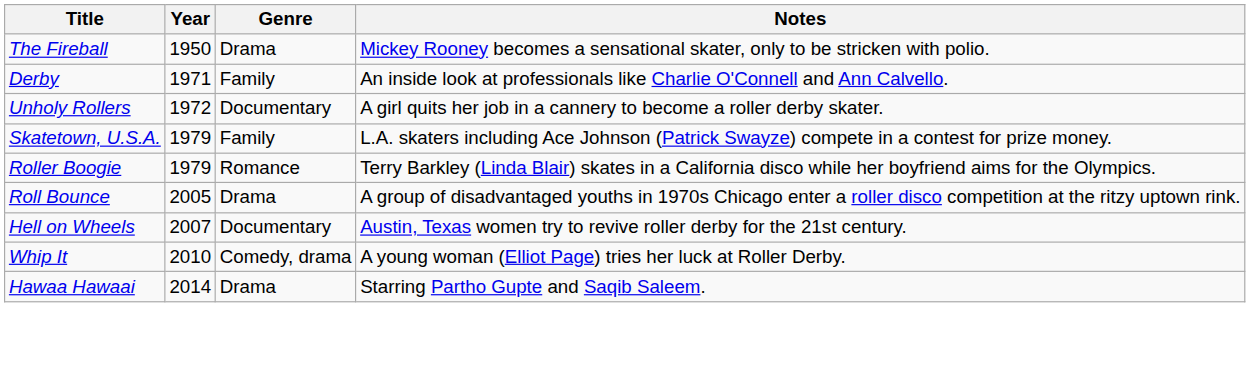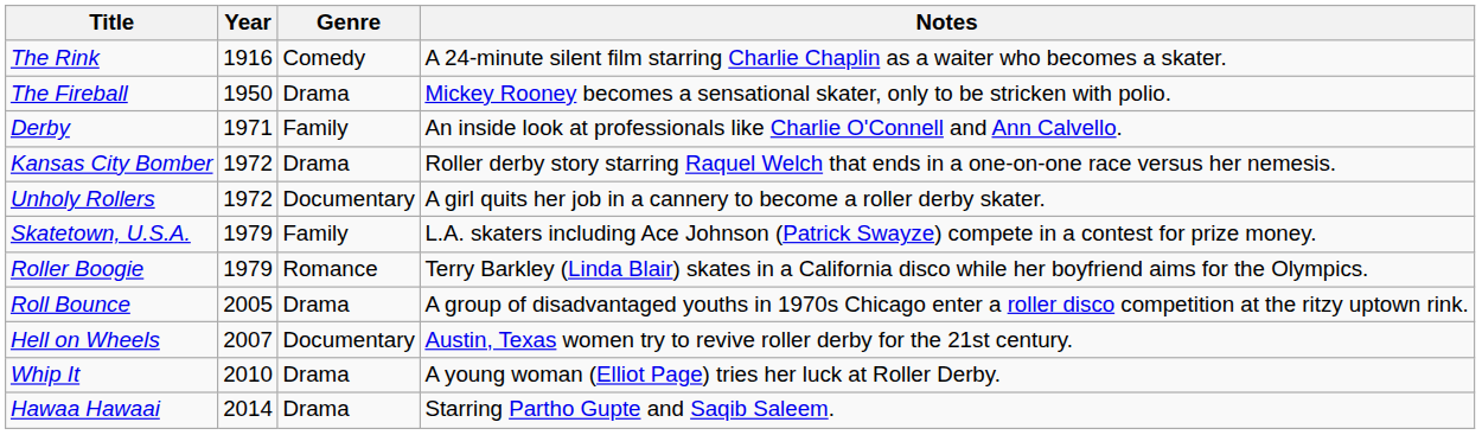 <table class="wikitable sortable">
 <tr>
 <th>Title</th>
 <th>Year</th>
 <th>Genre</th>
 <th>Notes</th>
+</tr>
+<tr>
+<td><em><a href='#'>The Rink</a></em></td>
+<td>1916</td>
+<td>Comedy</td>
+<td>A 24-minute silent film starring <a href='#'>Charlie Chaplin</a> as a waiter who becomes a skater.</td>
 </tr>
 <tr>
 <td><em><a href='#'>The Fireball</a></em></td>
 <td>1950</td>
 <td>Drama</td>
 <td><a href='#'>Mickey Rooney</a> becomes a sensational skater, only to be stricken with polio.</td>
 </tr>
 <tr>
 <td><em><a href='#'>Derby</a></em></td>
 <td>1971</td>
 <td>Family</td>
 <td>An inside look at professionals like <a href='#'>Charlie O'Connell</a> and <a href='#'>Ann Calvello</a>.</td>
+</tr>
+<tr>
+<td><em><a href='#'>Kansas City Bomber</a></em></td>
+<td>1972</td>
+<td>Drama</td>
+<td>Roller derby story starring <a href='#'>Raquel Welch</a> that ends in a one-on-one race versus her nemesis.</td>
 </tr>
 <tr>
 <td><em><a href='#'>Unholy Rollers</a></em></td>
 <td>1972</td>
 <td>Documentary</td>
 <td>A girl quits her job in a cannery to become a roller derby skater.</td>
 </tr>
 <tr>
 <td><em><a href='#'>Skatetown, U.S.A.</a></em></td>
 <td>1979</td>
 <td>Family</td>
 <td>L.A. skaters including Ace Johnson (<a href='#'>Patrick Swayze</a>) compete in a contest for prize money.</td>
 </tr>
 <tr>
 <td><em><a href='#'>Roller Boogie</a></em></td>
 <td>1979</td>
 <td>Romance</td>
 <td>Terry Barkley (<a href='#'>Linda Blair</a>) skates in a California disco while her boyfriend aims for the Olympics.</td>
 </tr>
 <tr>
 <td><em><a href='#'>Roll Bounce</a></em></td>
 <td>2005</td>
 <td>Drama</td>
 <td>A group of disadvantaged youths in 1970s Chicago enter a <a href='#'>roller disco</a> competition at the ritzy uptown rink.</td>
 </tr>
 <tr>
 <td><em><a href='#'>Hell on Wheels</a></em></td>
 <td>2007</td>
 <td>Documentary</td>
 <td><a href='#'>Austin, Texas</a> women try to revive roller derby for the 21st century.</td>
 </tr>
 <tr>
 <td><em><a href='#'>Whip It</a></em></td>
 <td>2010</td>
-<td>Comedy, drama</td>
+<td>Drama</td>
 <td>A young woman (<a href='#'>Elliot Page</a>) tries her luck at Roller Derby.</td>
 </tr>
 <tr>
 <td><em><a href='#'>Hawaa Hawaai</a></em></td>
 <td>2014</td>
 <td>Drama</td>
 <td>Starring <a href='#'>Partho Gupte</a> and <a href='#'>Saqib Saleem</a>.</td>
 </tr>
 </table>
